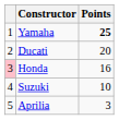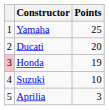 <table class="wikitable" style="font-size: 95%;">
 <tr>
 <th scope="col"></th>
 <th scope="col">Constructor</th>
 <th scope="col">Points</th>
 </tr>
 <tr>
 <td align=center>1</td>
 <td> <a href='#'>Yamaha</a></td>
-<td align=right><strong>25</strong></td>
+<td align=right>25</td>
 </tr>
 <tr>
 <td align=center>2</td>
 <td> <a href='#'>Ducati</a></td>
 <td align=right>20</td>
 </tr>
 <tr>
 <td align=center style="background: pink;">3</td>
 <td> <a href='#'>Honda</a></td>
-<td align=right>16</td>
+<td align=right>19</td>
 </tr>
 <tr>
 <td align=center>4</td>
 <td> <a href='#'>Suzuki</a></td>
 <td align=right>10</td>
 </tr>
 <tr>
 <td align=center>5</td>
 <td> <a href='#'>Aprilia</a></td>
 <td align=right>3</td>
 </tr>
 </table>
